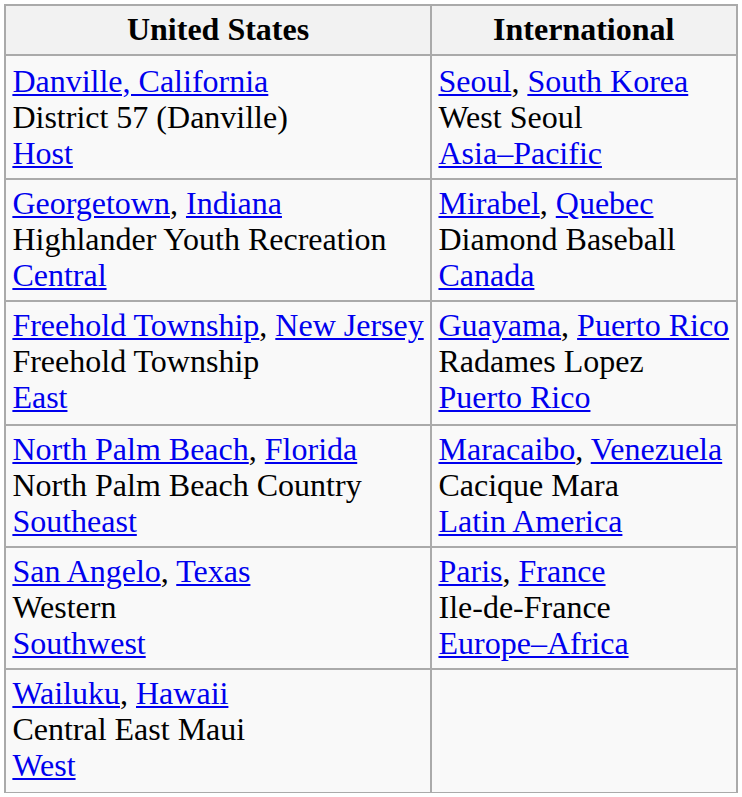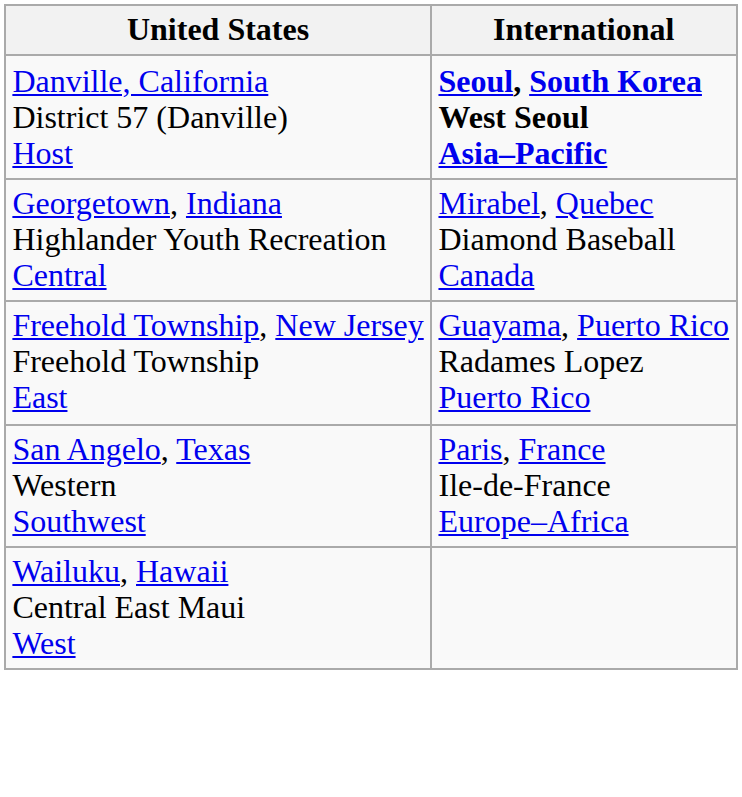 <table class="wikitable">
 <tr>
 <th>United States</th>
 <th>International</th>
 </tr>
 <tr>
 <td> <a href='#'>Danville, California</a><br> District 57 (Danville) <br><a href='#'>Host</a></td>
-<td> <a href='#'>Seoul</a>, <a href='#'>South Korea</a><br> West Seoul <br><a href='#'>Asia–Pacific</a></td>
+<td><strong> <a href='#'>Seoul</a>, <a href='#'>South Korea</a><br> West Seoul <br><a href='#'>Asia–Pacific</a></strong></td>
 </tr>
 <tr>
 <td> <a href='#'>Georgetown</a>, <a href='#'>Indiana</a><br> Highlander Youth Recreation <br><a href='#'>Central</a></td>
 <td> <a href='#'>Mirabel</a>, <a href='#'>Quebec</a><br> Diamond Baseball <br><a href='#'>Canada</a></td>
 </tr>
 <tr>
 <td> <a href='#'>Freehold Township</a>, <a href='#'>New Jersey</a><br> Freehold Township <br><a href='#'>East</a></td>
 <td> <a href='#'>Guayama</a>, <a href='#'>Puerto Rico</a><br> Radames Lopez <br><a href='#'>Puerto Rico</a></td>
 </tr>
 <tr>
-<td> <a href='#'>North Palm Beach</a>, <a href='#'>Florida</a><br> North Palm Beach Country <br><a href='#'>Southeast</a></td>
-<td> <a href='#'>Maracaibo</a>, <a href='#'>Venezuela</a><br> Cacique Mara <br><a href='#'>Latin America</a></td>
-</tr>
-<tr>
 <td> <a href='#'>San Angelo</a>, <a href='#'>Texas</a><br> Western <br><a href='#'>Southwest</a></td>
 <td> <a href='#'>Paris</a>, <a href='#'>France</a><br> Ile-de-France <br><a href='#'>Europe–Africa</a></td>
 </tr>
 <tr>
 <td> <a href='#'>Wailuku</a>, <a href='#'>Hawaii</a><br> Central East Maui <br><a href='#'>West</a></td>
 <td></td>
 </tr>
 </table>
